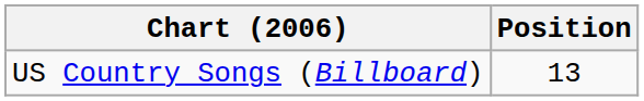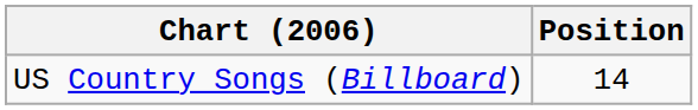 <table class="wikitable sortable">
 <tr>
 <th scope="col">Chart (2006)</th>
 <th scope="col">Position</th>
 </tr>
 <tr>
 <td>US <a href='#'>Country Songs</a> (<em><a href='#'>Billboard</a></em>)</td>
-<td align="center">13</td>
+<td align="center">14</td>
 </tr>
 </table>
